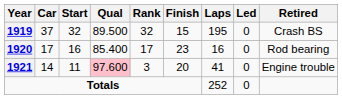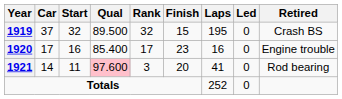 <table class="wikitable" style="text-align:center">
 <tr>
 <th>Year</th>
 <th>Car</th>
 <th>Start</th>
 <th>Qual</th>
 <th>Rank</th>
 <th>Finish</th>
 <th>Laps</th>
 <th>Led</th>
 <th>Retired</th>
 </tr>
 <tr>
 <th><a href='#'>1919</a></th>
 <td>37</td>
 <td>32</td>
 <td>89.500</td>
 <td>32</td>
 <td>15</td>
 <td>195</td>
 <td>0</td>
 <td>Crash BS</td>
 </tr>
 <tr>
 <th><a href='#'>1920</a></th>
 <td>17</td>
 <td>16</td>
 <td>85.400</td>
 <td>17</td>
 <td>23</td>
 <td>16</td>
 <td>0</td>
-<td>Rod bearing</td>
+<td>Engine trouble</td>
 </tr>
 <tr>
 <th><a href='#'>1921</a></th>
 <td>14</td>
 <td>11</td>
 <td style="background: pink;">97.600</td>
 <td>3</td>
 <td>20</td>
 <td>41</td>
 <td>0</td>
-<td>Engine trouble</td>
+<td>Rod bearing</td>
 </tr>
 <tr>
 <td colspan=6><strong>Totals</strong></td>
 <td>252</td>
 <td>0</td>
 <td></td>
 </tr>
 </table>
